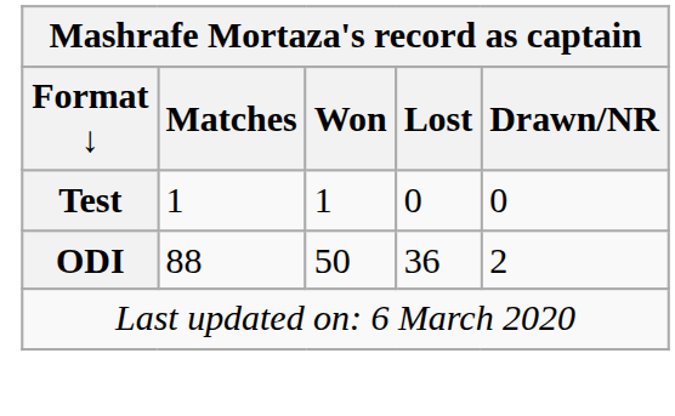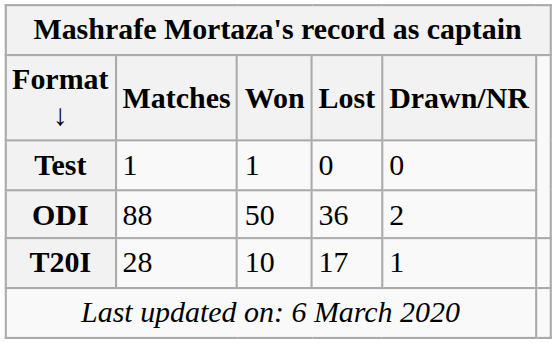 <table class="wikitable" style="float:right; margin-left:1em; width:40%; font-size:90%;">
 <tr>
 <th colspan="6">Mashrafe Mortaza's record as captain</th>
 </tr>
 <tr>
 <th>Format ↓</th>
 <th>Matches</th>
 <th>Won</th>
 <th>Lost</th>
 <th>Drawn/NR</th>
 </tr>
 <tr>
 <th scope="row">Test</th>
 <td>1</td>
 <td>1</td>
 <td>0</td>
 <td>0</td>
 </tr>
 <tr>
 <th scope="row">ODI</th>
 <td>88</td>
 <td>50</td>
 <td>36</td>
 <td>2</td>
 </tr>
 <tr>
+<th scope="row">T20I</th>
+<td>28</td>
+<td>10</td>
+<td>17</td>
+<td>1</td>
+<td></td>
+</tr>
+<tr>
 <td colspan="5;" align="center"><em>Last updated on: 6 March 2020</em></td>
 </tr>
 </table>
